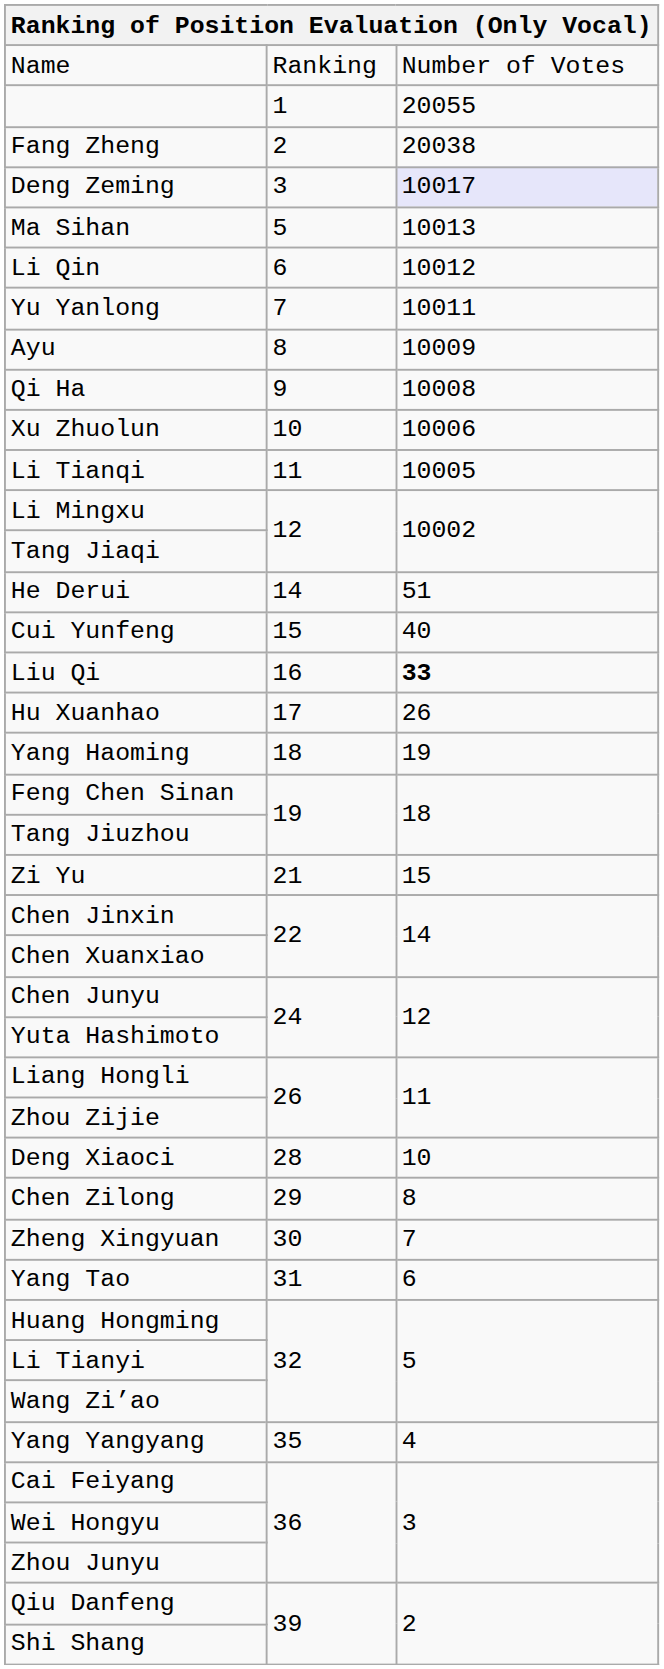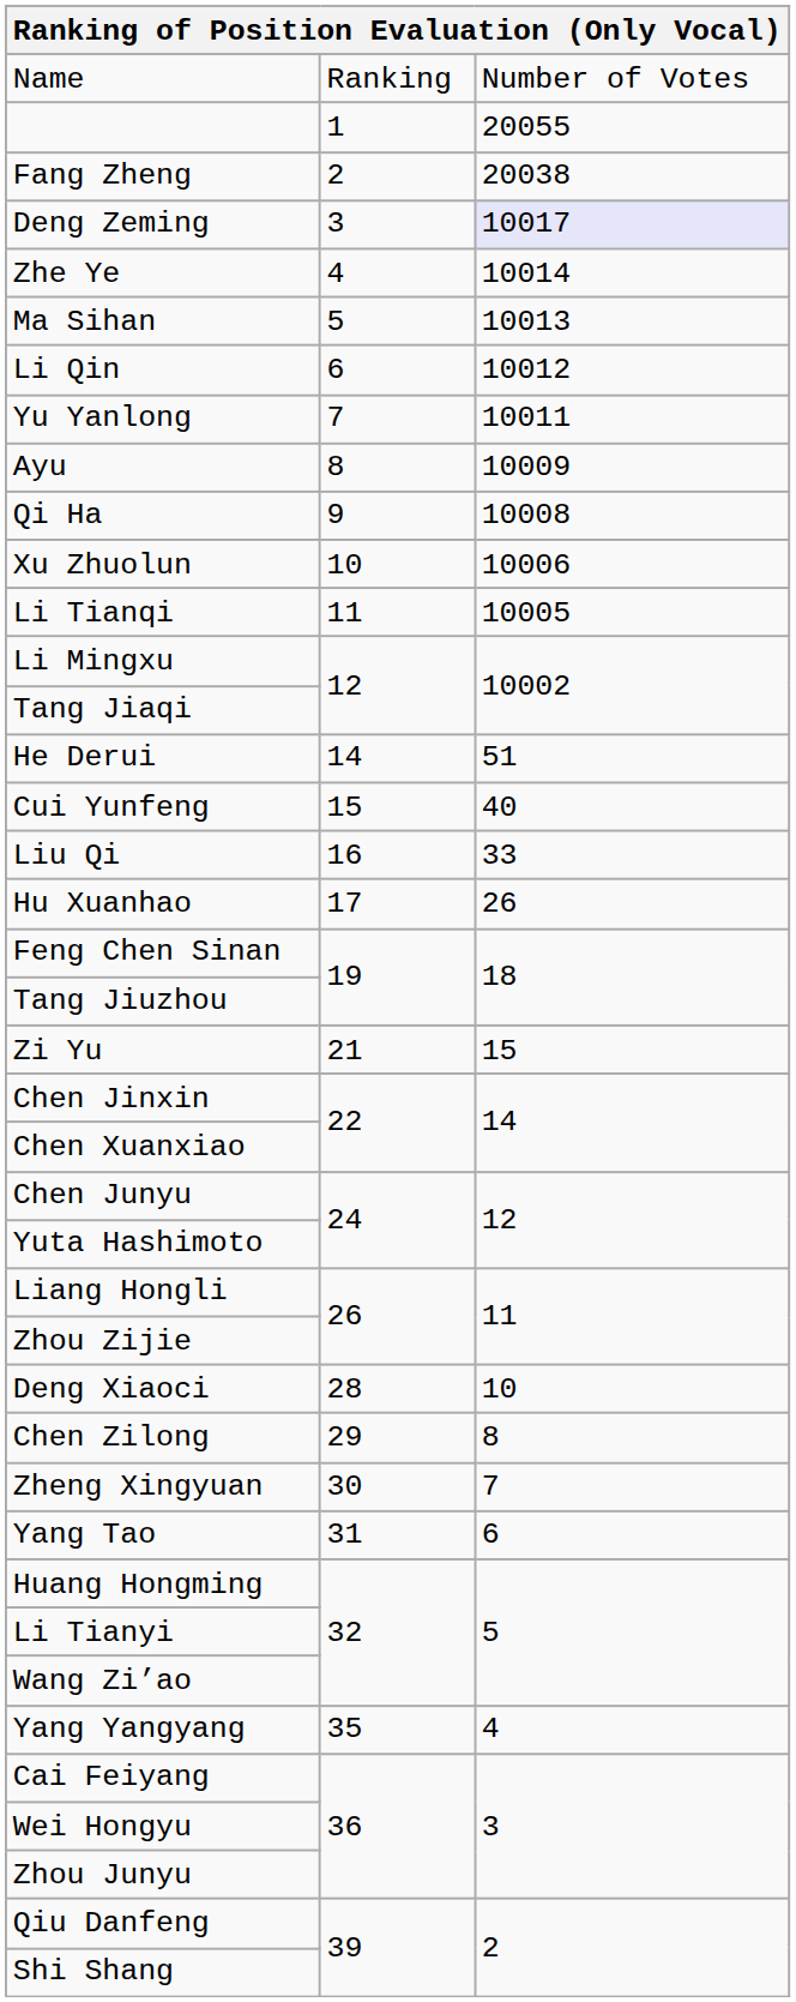 <table class="wikitable mw-collapsible mw-collapsed">
 <tr>
 <th colspan="3">Ranking of Position Evaluation (Only Vocal)</th>
 </tr>
 <tr>
 <td>Name</td>
 <td>Ranking</td>
 <td>Number of Votes</td>
 </tr>
 <tr>
 <td></td>
 <td>1</td>
 <td>20055</td>
 </tr>
 <tr>
 <td>Fang Zheng</td>
 <td>2</td>
 <td>20038</td>
 </tr>
 <tr>
 <td>Deng Zeming</td>
 <td>3</td>
 <td style="background: lavender;">10017</td>
+</tr>
+<tr>
+<td>Zhe Ye</td>
+<td>4</td>
+<td>10014</td>
 </tr>
 <tr>
 <td>Ma Sihan</td>
 <td>5</td>
 <td>10013</td>
 </tr>
 <tr>
 <td>Li Qin</td>
 <td>6</td>
 <td>10012</td>
 </tr>
 <tr>
 <td>Yu Yanlong</td>
 <td>7</td>
 <td>10011</td>
 </tr>
 <tr>
 <td>Ayu</td>
 <td>8</td>
 <td>10009</td>
 </tr>
 <tr>
 <td>Qi Ha</td>
 <td>9</td>
 <td>10008</td>
 </tr>
 <tr>
 <td>Xu Zhuolun</td>
 <td>10</td>
 <td>10006</td>
 </tr>
 <tr>
 <td>Li Tianqi</td>
 <td>11</td>
 <td>10005</td>
 </tr>
 <tr>
 <td>Li Mingxu</td>
 <td rowspan="2">12</td>
 <td rowspan="2">10002</td>
 </tr>
 <tr>
 <td>Tang Jiaqi</td>
 </tr>
 <tr>
 <td>He Derui</td>
 <td>14</td>
 <td>51</td>
 </tr>
 <tr>
 <td>Cui Yunfeng</td>
 <td>15</td>
 <td>40</td>
 </tr>
 <tr>
 <td>Liu Qi</td>
 <td>16</td>
-<td><strong>33</strong></td>
+<td>33</td>
 </tr>
 <tr>
 <td>Hu Xuanhao</td>
 <td>17</td>
 <td>26</td>
-</tr>
-<tr>
-<td>Yang Haoming</td>
-<td>18</td>
-<td>19</td>
 </tr>
 <tr>
 <td>Feng Chen Sinan</td>
 <td rowspan="2">19</td>
 <td rowspan="2">18</td>
 </tr>
 <tr>
 <td>Tang Jiuzhou</td>
 </tr>
 <tr>
 <td>Zi Yu</td>
 <td>21</td>
 <td>15</td>
 </tr>
 <tr>
 <td>Chen Jinxin</td>
 <td rowspan="2">22</td>
 <td rowspan="2">14</td>
 </tr>
 <tr>
 <td>Chen Xuanxiao</td>
 </tr>
 <tr>
 <td>Chen Junyu</td>
 <td rowspan="2">24</td>
 <td rowspan="2">12</td>
 </tr>
 <tr>
 <td>Yuta Hashimoto</td>
 </tr>
 <tr>
 <td>Liang Hongli</td>
 <td rowspan="2">26</td>
 <td rowspan="2">11</td>
 </tr>
 <tr>
 <td>Zhou Zijie</td>
 </tr>
 <tr>
 <td>Deng Xiaoci</td>
 <td>28</td>
 <td>10</td>
 </tr>
 <tr>
 <td>Chen Zilong</td>
 <td>29</td>
 <td>8</td>
 </tr>
 <tr>
 <td>Zheng Xingyuan</td>
 <td>30</td>
 <td>7</td>
 </tr>
 <tr>
 <td>Yang Tao</td>
 <td>31</td>
 <td>6</td>
 </tr>
 <tr>
 <td>Huang Hongming</td>
 <td rowspan="3">32</td>
 <td rowspan="3">5</td>
 </tr>
 <tr>
 <td>Li Tianyi</td>
 </tr>
 <tr>
 <td>Wang Zi’ao</td>
 </tr>
 <tr>
 <td>Yang Yangyang</td>
 <td>35</td>
 <td>4</td>
 </tr>
 <tr>
 <td>Cai Feiyang</td>
 <td rowspan="3">36</td>
 <td rowspan="3">3</td>
 </tr>
 <tr>
 <td>Wei Hongyu</td>
 </tr>
 <tr>
 <td>Zhou Junyu</td>
 </tr>
 <tr>
 <td>Qiu Danfeng</td>
 <td rowspan="2">39</td>
 <td rowspan="2">2</td>
 </tr>
 <tr>
 <td>Shi Shang</td>
 </tr>
 <tr>
 </tr>
 </table>
